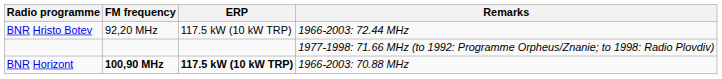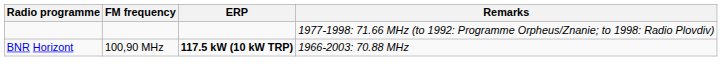 <table class="wikitable">
 <tr>
 <th>Radio programme</th>
 <th>FM frequency</th>
 <th>ERP</th>
 <th>Remarks</th>
-</tr>
-<tr>
-<td><a href='#'>BNR</a> <a href='#'>Hristo Botev</a></td>
-<td>92,20 MHz</td>
-<td>117.5 kW (10 kW TRP)</td>
-<td><em>1966-2003: 72.44 MHz</em></td>
 </tr>
 <tr>
 <td></td>
 <td></td>
 <td></td>
 <td><em>1977-1998: 71.66 MHz (to 1992: Programme Orpheus/Znanie; to 1998: Radio Plovdiv)</em></td>
 </tr>
 <tr>
 <td><a href='#'>BNR</a> <a href='#'>Horizont</a></td>
-<td><strong>100,90 MHz</strong></td>
+<td>100,90 MHz</td>
 <td><strong>117.5 kW (10 kW TRP)</strong></td>
 <td><em>1966-2003: 70.88 MHz</em></td>
 </tr>
 </table>
